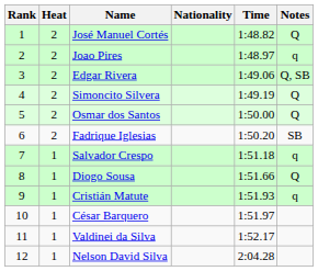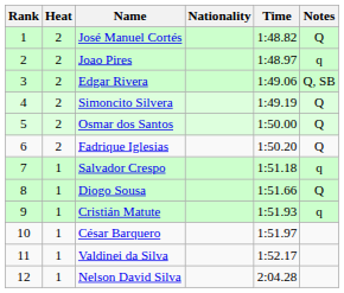 <table class="wikitable sortable" style="text-align:center;font-size:95%">
 <tr>
 <th>Rank</th>
 <th>Heat</th>
 <th>Name</th>
 <th>Nationality</th>
 <th>Time</th>
 <th>Notes</th>
 </tr>
 <tr bgcolor=ccffcc>
 <td>1</td>
 <td>2</td>
 <td align=left><a href='#'>José Manuel Cortés</a></td>
 <td align=left></td>
 <td>1:48.82</td>
 <td>Q</td>
 </tr>
 <tr bgcolor=ccffcc>
 <td>2</td>
 <td>2</td>
 <td align=left><a href='#'>Joao Pires</a></td>
 <td align=left></td>
 <td>1:48.97</td>
 <td>q</td>
 </tr>
 <tr bgcolor=ccffcc>
 <td>3</td>
 <td>2</td>
 <td align=left><a href='#'>Edgar Rivera</a></td>
 <td align=left></td>
 <td>1:49.06</td>
 <td>Q, SB</td>
 </tr>
 <tr bgcolor=ddffdd>
 <td>4</td>
 <td>2</td>
 <td align=left><a href='#'>Simoncito Silvera</a></td>
 <td align=left></td>
 <td>1:49.19</td>
 <td>Q</td>
 </tr>
 <tr bgcolor=ddffdd>
 <td>5</td>
 <td>2</td>
 <td align=left><a href='#'>Osmar dos Santos</a></td>
 <td align=left></td>
 <td>1:50.00</td>
 <td>Q</td>
 </tr>
 <tr>
 <td>6</td>
 <td>2</td>
 <td align=left><a href='#'>Fadrique Iglesias</a></td>
 <td align=left></td>
 <td>1:50.20</td>
-<td>SB</td>
+<td>Q</td>
 </tr>
 <tr bgcolor=ccffcc>
 <td>7</td>
 <td>1</td>
 <td align=left><a href='#'>Salvador Crespo</a></td>
 <td align=left></td>
 <td>1:51.18</td>
 <td>q</td>
 </tr>
 <tr bgcolor=ccffcc>
 <td>8</td>
 <td>1</td>
 <td align=left><a href='#'>Diogo Sousa</a></td>
 <td align=left></td>
 <td>1:51.66</td>
 <td>Q</td>
 </tr>
 <tr bgcolor=ccffcc>
 <td>9</td>
 <td>1</td>
 <td align=left><a href='#'>Cristián Matute</a></td>
 <td align=left></td>
 <td>1:51.93</td>
 <td>q</td>
 </tr>
 <tr>
 <td>10</td>
 <td>1</td>
 <td align=left><a href='#'>César Barquero</a></td>
 <td align=left></td>
 <td>1:51.97</td>
 <td></td>
 </tr>
 <tr>
 <td>11</td>
 <td>1</td>
 <td align=left><a href='#'>Valdinei da Silva</a></td>
 <td align=left></td>
 <td>1:52.17</td>
 <td></td>
 </tr>
 <tr>
 <td>12</td>
 <td>1</td>
 <td align=left><a href='#'>Nelson David Silva</a></td>
 <td align=left></td>
 <td>2:04.28</td>
 <td></td>
 </tr>
 </table>
